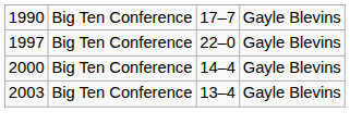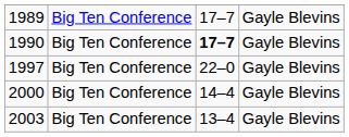 <table class="wikitable">
 <tr>
 </tr>
 <tr>
+<td>1989</td>
+<td><a href='#'>Big Ten Conference</a></td>
+<td>17–7</td>
+<td>Gayle Blevins</td>
+</tr>
+<tr>
 <td>1990</td>
 <td>Big Ten Conference</td>
-<td>17–7</td>
+<td><strong>17–7</strong></td>
 <td>Gayle Blevins</td>
 </tr>
 <tr>
 <td>1997</td>
 <td>Big Ten Conference</td>
 <td>22–0</td>
 <td>Gayle Blevins</td>
 </tr>
 <tr>
 <td>2000</td>
 <td>Big Ten Conference</td>
 <td>14–4</td>
 <td>Gayle Blevins</td>
 </tr>
 <tr>
 <td>2003</td>
 <td>Big Ten Conference</td>
 <td>13–4</td>
 <td>Gayle Blevins</td>
 </tr>
 </table>
